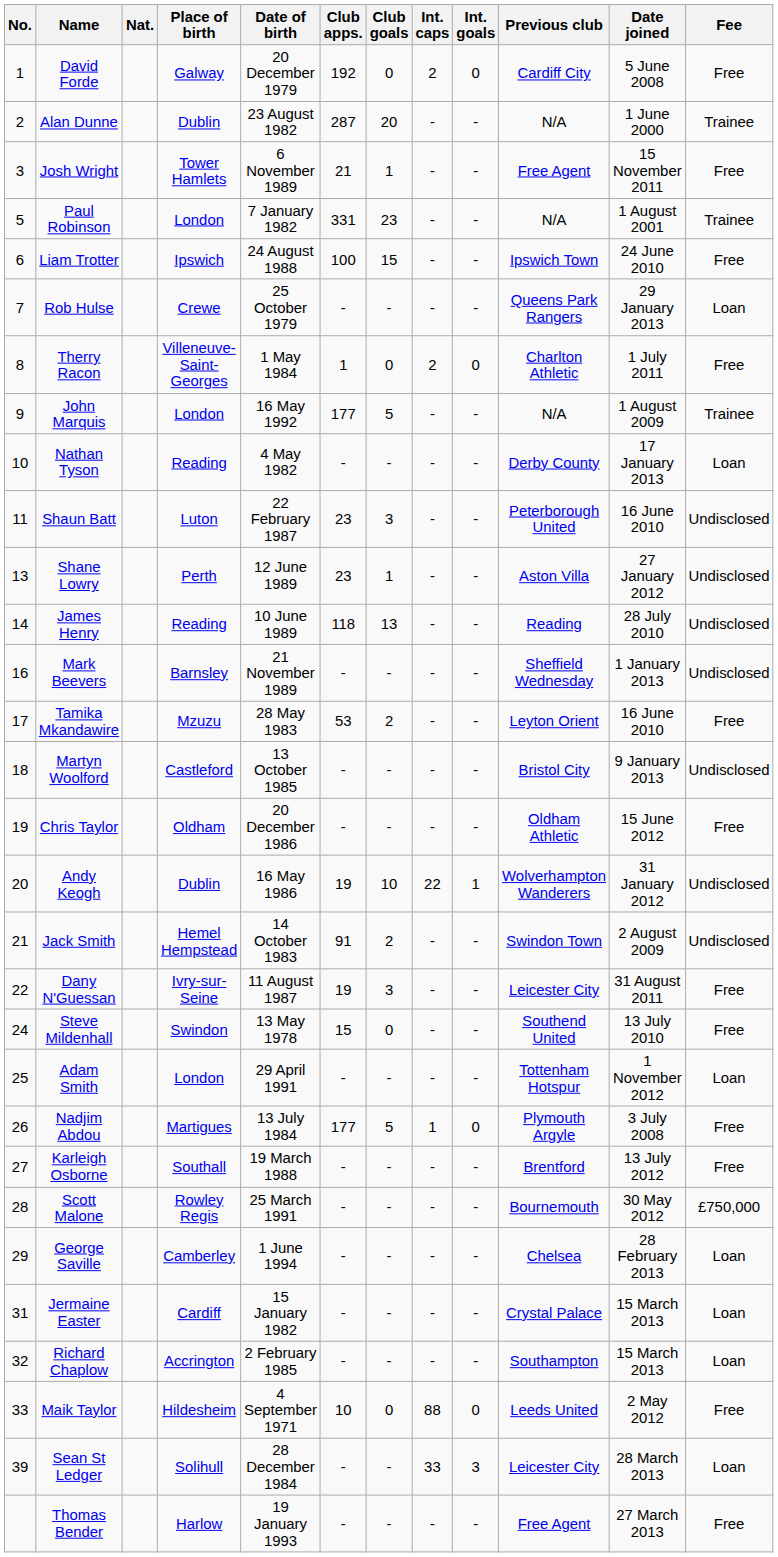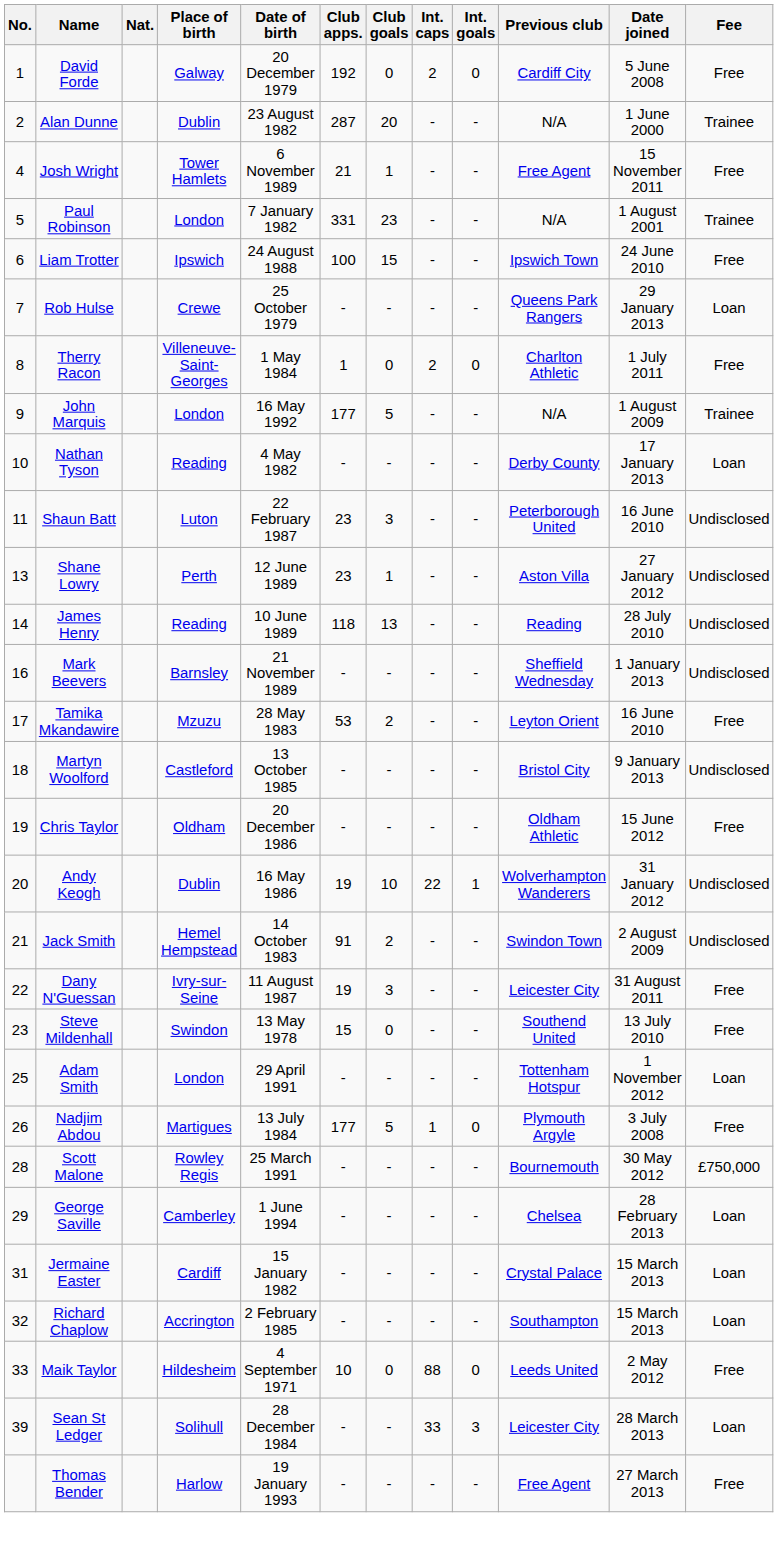 <table class="wikitable" style="text-align:center; font-size:95%;">
 <tr>
 <th>No.</th>
 <th>Name</th>
 <th>Nat.</th>
 <th>Place of birth</th>
 <th>Date of birth</th>
 <th>Club apps.</th>
 <th>Club goals</th>
 <th>Int. caps</th>
 <th>Int. goals</th>
 <th>Previous club</th>
 <th>Date joined</th>
 <th>Fee</th>
 </tr>
 <tr>
 <td>1</td>
 <td><a href='#'>David Forde</a></td>
 <td></td>
 <td><a href='#'>Galway</a></td>
 <td>20 December 1979</td>
 <td>192</td>
 <td>0</td>
 <td>2</td>
 <td>0</td>
 <td><a href='#'>Cardiff City</a></td>
 <td>5 June 2008</td>
 <td>Free</td>
 </tr>
 <tr>
 <td>2</td>
 <td><a href='#'>Alan Dunne</a></td>
 <td></td>
 <td><a href='#'>Dublin</a></td>
 <td>23 August 1982</td>
 <td>287</td>
 <td>20</td>
 <td>-</td>
 <td>-</td>
 <td>N/A</td>
 <td>1 June 2000</td>
 <td>Trainee</td>
 </tr>
 <tr>
-<td>3</td>
+<td>4</td>
 <td><a href='#'>Josh Wright</a></td>
 <td></td>
 <td><a href='#'>Tower Hamlets</a></td>
 <td>6 November 1989</td>
 <td>21</td>
 <td>1</td>
 <td>-</td>
 <td>-</td>
 <td><a href='#'>Free Agent</a></td>
 <td>15 November 2011</td>
 <td>Free</td>
 </tr>
 <tr>
 <td>5</td>
 <td><a href='#'>Paul Robinson</a></td>
 <td></td>
 <td><a href='#'>London</a></td>
 <td>7 January 1982</td>
 <td>331</td>
 <td>23</td>
 <td>-</td>
 <td>-</td>
 <td>N/A</td>
 <td>1 August 2001</td>
 <td>Trainee</td>
 </tr>
 <tr>
 <td>6</td>
 <td><a href='#'>Liam Trotter</a></td>
 <td></td>
 <td><a href='#'>Ipswich</a></td>
 <td>24 August 1988</td>
 <td>100</td>
 <td>15</td>
 <td>-</td>
 <td>-</td>
 <td><a href='#'>Ipswich Town</a></td>
 <td>24 June 2010</td>
 <td>Free</td>
 </tr>
 <tr>
 <td>7</td>
 <td><a href='#'>Rob Hulse</a></td>
 <td></td>
 <td><a href='#'>Crewe</a></td>
 <td>25 October 1979</td>
 <td>-</td>
 <td>-</td>
 <td>-</td>
 <td>-</td>
 <td><a href='#'>Queens Park Rangers</a></td>
 <td>29 January 2013</td>
 <td>Loan</td>
 </tr>
 <tr>
 <td>8</td>
 <td><a href='#'>Therry Racon</a></td>
 <td></td>
 <td><a href='#'>Villeneuve-Saint-Georges</a> </td>
 <td>1 May 1984</td>
 <td>1</td>
 <td>0</td>
 <td>2</td>
 <td>0</td>
 <td><a href='#'>Charlton Athletic</a></td>
 <td>1 July 2011</td>
 <td>Free</td>
 </tr>
 <tr>
 <td>9</td>
 <td><a href='#'>John Marquis</a></td>
 <td></td>
 <td><a href='#'>London</a></td>
 <td>16 May 1992</td>
 <td>177</td>
 <td>5</td>
 <td>-</td>
 <td>-</td>
 <td>N/A</td>
 <td>1 August 2009</td>
 <td>Trainee</td>
 </tr>
 <tr>
 <td>10</td>
 <td><a href='#'>Nathan Tyson</a></td>
 <td></td>
 <td><a href='#'>Reading</a></td>
 <td>4 May 1982</td>
 <td>-</td>
 <td>-</td>
 <td>-</td>
 <td>-</td>
 <td><a href='#'>Derby County</a></td>
 <td>17 January 2013</td>
 <td>Loan</td>
 </tr>
 <tr>
 <td>11</td>
 <td><a href='#'>Shaun Batt</a></td>
 <td></td>
 <td><a href='#'>Luton</a></td>
 <td>22 February 1987</td>
 <td>23</td>
 <td>3</td>
 <td>-</td>
 <td>-</td>
 <td><a href='#'>Peterborough United</a></td>
 <td>16 June 2010</td>
 <td>Undisclosed</td>
 </tr>
 <tr>
 <td>13</td>
 <td><a href='#'>Shane Lowry</a></td>
 <td></td>
 <td><a href='#'>Perth</a></td>
 <td>12 June 1989</td>
 <td>23</td>
 <td>1</td>
 <td>-</td>
 <td>-</td>
 <td><a href='#'>Aston Villa</a></td>
 <td>27 January 2012</td>
 <td>Undisclosed</td>
 </tr>
 <tr>
 <td>14</td>
 <td><a href='#'>James Henry</a></td>
 <td></td>
 <td><a href='#'>Reading</a></td>
 <td>10 June 1989</td>
 <td>118</td>
 <td>13</td>
 <td>-</td>
 <td>-</td>
 <td><a href='#'>Reading</a></td>
 <td>28 July 2010</td>
 <td>Undisclosed</td>
 </tr>
 <tr>
 <td>16</td>
 <td><a href='#'>Mark Beevers</a></td>
 <td></td>
 <td><a href='#'>Barnsley</a></td>
 <td>21 November 1989</td>
 <td>-</td>
 <td>-</td>
 <td>-</td>
 <td>-</td>
 <td><a href='#'>Sheffield Wednesday</a></td>
 <td>1 January 2013</td>
 <td>Undisclosed</td>
 </tr>
 <tr>
 <td>17</td>
 <td><a href='#'>Tamika Mkandawire</a></td>
 <td></td>
 <td><a href='#'>Mzuzu</a> </td>
 <td>28 May 1983</td>
 <td>53</td>
 <td>2</td>
 <td>-</td>
 <td>-</td>
 <td><a href='#'>Leyton Orient</a></td>
 <td>16 June 2010</td>
 <td>Free</td>
 </tr>
 <tr>
 <td>18</td>
 <td><a href='#'>Martyn Woolford</a></td>
 <td></td>
 <td><a href='#'>Castleford</a></td>
 <td>13 October 1985</td>
 <td>-</td>
 <td>-</td>
 <td>-</td>
 <td>-</td>
 <td><a href='#'>Bristol City</a></td>
 <td>9 January 2013</td>
 <td>Undisclosed</td>
 </tr>
 <tr>
 <td>19</td>
 <td><a href='#'>Chris Taylor</a></td>
 <td></td>
 <td><a href='#'>Oldham</a></td>
 <td>20 December 1986</td>
 <td>-</td>
 <td>-</td>
 <td>-</td>
 <td>-</td>
 <td><a href='#'>Oldham Athletic</a></td>
 <td>15 June 2012</td>
 <td>Free</td>
 </tr>
 <tr>
 <td>20</td>
 <td><a href='#'>Andy Keogh</a></td>
 <td></td>
 <td><a href='#'>Dublin</a></td>
 <td>16 May 1986</td>
 <td>19</td>
 <td>10</td>
 <td>22</td>
 <td>1</td>
 <td><a href='#'>Wolverhampton Wanderers</a></td>
 <td>31 January 2012</td>
 <td>Undisclosed</td>
 </tr>
 <tr>
 <td>21</td>
 <td><a href='#'>Jack Smith</a></td>
 <td></td>
 <td><a href='#'>Hemel Hempstead</a></td>
 <td>14 October 1983</td>
 <td>91</td>
 <td>2</td>
 <td>-</td>
 <td>-</td>
 <td><a href='#'>Swindon Town</a></td>
 <td>2 August 2009</td>
 <td>Undisclosed</td>
 </tr>
 <tr>
 <td>22</td>
 <td><a href='#'>Dany N'Guessan</a></td>
 <td></td>
 <td><a href='#'>Ivry-sur-Seine</a></td>
 <td>11 August 1987</td>
 <td>19</td>
 <td>3</td>
 <td>-</td>
 <td>-</td>
 <td><a href='#'>Leicester City</a></td>
 <td>31 August 2011</td>
 <td>Free</td>
 </tr>
 <tr>
-<td>24</td>
+<td>23</td>
 <td><a href='#'>Steve Mildenhall</a></td>
 <td></td>
 <td><a href='#'>Swindon</a></td>
 <td>13 May 1978</td>
 <td>15</td>
 <td>0</td>
 <td>-</td>
 <td>-</td>
 <td><a href='#'>Southend United</a></td>
 <td>13 July 2010</td>
 <td>Free</td>
 </tr>
 <tr>
 <td>25</td>
 <td><a href='#'>Adam Smith</a></td>
 <td></td>
 <td><a href='#'>London</a></td>
 <td>29 April 1991</td>
 <td>-</td>
 <td>-</td>
 <td>-</td>
 <td>-</td>
 <td><a href='#'>Tottenham Hotspur</a></td>
 <td>1 November 2012</td>
 <td>Loan</td>
 </tr>
 <tr>
 <td>26</td>
 <td><a href='#'>Nadjim Abdou</a></td>
 <td></td>
 <td><a href='#'>Martigues</a> </td>
 <td>13 July 1984</td>
 <td>177</td>
 <td>5</td>
 <td>1</td>
 <td>0</td>
 <td><a href='#'>Plymouth Argyle</a></td>
 <td>3 July 2008</td>
-<td>Free</td>
-</tr>
-<tr>
-<td>27</td>
-<td><a href='#'>Karleigh Osborne</a></td>
-<td></td>
-<td><a href='#'>Southall</a></td>
-<td>19 March 1988</td>
-<td>-</td>
-<td>-</td>
-<td>-</td>
-<td>-</td>
-<td><a href='#'>Brentford</a></td>
-<td>13 July 2012</td>
 <td>Free</td>
 </tr>
 <tr>
 <td>28</td>
 <td><a href='#'>Scott Malone</a></td>
 <td></td>
 <td><a href='#'>Rowley Regis</a></td>
 <td>25 March 1991</td>
 <td>-</td>
 <td>-</td>
 <td>-</td>
 <td>-</td>
 <td><a href='#'>Bournemouth</a></td>
 <td>30 May 2012</td>
 <td>£750,000</td>
 </tr>
 <tr>
 <td>29</td>
 <td><a href='#'>George Saville</a></td>
 <td></td>
 <td><a href='#'>Camberley</a></td>
 <td>1 June 1994</td>
 <td>-</td>
 <td>-</td>
 <td>-</td>
 <td>-</td>
 <td><a href='#'>Chelsea</a></td>
 <td>28 February 2013</td>
 <td>Loan</td>
 </tr>
 <tr>
 <td>31</td>
 <td><a href='#'>Jermaine Easter</a></td>
 <td></td>
 <td><a href='#'>Cardiff</a></td>
 <td>15 January 1982</td>
 <td>-</td>
 <td>-</td>
 <td>-</td>
 <td>-</td>
 <td><a href='#'>Crystal Palace</a></td>
 <td>15 March 2013</td>
 <td>Loan</td>
 </tr>
 <tr>
 <td>32</td>
 <td><a href='#'>Richard Chaplow</a></td>
 <td></td>
 <td><a href='#'>Accrington</a></td>
 <td>2 February 1985</td>
 <td>-</td>
 <td>-</td>
 <td>-</td>
 <td>-</td>
 <td><a href='#'>Southampton</a></td>
 <td>15 March 2013</td>
 <td>Loan</td>
 </tr>
 <tr>
 <td>33</td>
 <td><a href='#'>Maik Taylor</a></td>
 <td></td>
 <td><a href='#'>Hildesheim</a> </td>
 <td>4 September 1971</td>
 <td>10</td>
 <td>0</td>
 <td>88</td>
 <td>0</td>
 <td><a href='#'>Leeds United</a></td>
 <td>2 May 2012</td>
 <td>Free</td>
 </tr>
 <tr>
 <td>39</td>
 <td><a href='#'>Sean St Ledger</a></td>
 <td></td>
 <td><a href='#'>Solihull</a> </td>
 <td>28 December 1984</td>
 <td>-</td>
 <td>-</td>
 <td>33</td>
 <td>3</td>
 <td><a href='#'>Leicester City</a></td>
 <td>28 March 2013</td>
 <td>Loan</td>
 </tr>
 <tr>
 <td></td>
 <td><a href='#'>Thomas Bender</a></td>
 <td></td>
 <td><a href='#'>Harlow</a> </td>
 <td>19 January 1993</td>
 <td>-</td>
 <td>-</td>
 <td>-</td>
 <td>-</td>
 <td><a href='#'>Free Agent</a></td>
 <td>27 March 2013</td>
 <td>Free</td>
 </tr>
 </table>
